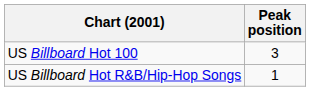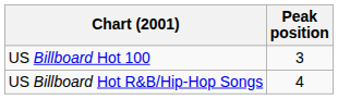 <table class="wikitable sortable">
 <tr>
 <th>Chart (2001)</th>
 <th>Peak<br>position</th>
 </tr>
 <tr>
 <td>US <a href='#'><em>Billboard</em> Hot 100</a></td>
 <td align="center">3</td>
 </tr>
 <tr>
 <td>US <em>Billboard</em> <a href='#'>Hot R&B/Hip-Hop Songs</a></td>
-<td align="center">1</td>
+<td align="center">4</td>
 </tr>
 </table>
